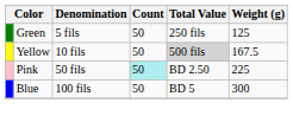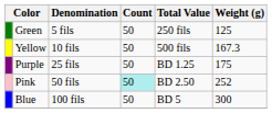 <table class="wikitable">
 <tr>
 <th colspan=2>Color</th>
 <th>Denomination</th>
 <th>Count</th>
 <th>Total Value</th>
 <th>Weight (g)</th>
 </tr>
 <tr>
 <td style="background:Green"> </td>
 <td>Green</td>
 <td>5 fils</td>
 <td>50</td>
 <td>250 fils</td>
 <td>125</td>
 </tr>
 <tr>
 <td style="background:Yellow"> </td>
 <td>Yellow</td>
 <td>10 fils</td>
 <td>50</td>
-<td style="background: lightgrey;">500 fils</td>
-<td>167.5</td>
+<td>500 fils</td>
+<td>167.3</td>
+</tr>
+<tr>
+<td style="background:Purple"> </td>
+<td>Purple</td>
+<td>25 fils</td>
+<td>50</td>
+<td>BD 1.25</td>
+<td>175</td>
 </tr>
 <tr>
 <td style="background:Pink"> </td>
 <td>Pink</td>
 <td>50 fils</td>
 <td style="background: paleturquoise;">50</td>
 <td>BD 2.50</td>
-<td>225</td>
+<td>252</td>
 </tr>
 <tr>
 <td style="background:Blue"> </td>
 <td>Blue</td>
 <td>100 fils</td>
 <td>50</td>
 <td>BD 5</td>
 <td>300</td>
 </tr>
 <tr>
 </tr>
 </table>
